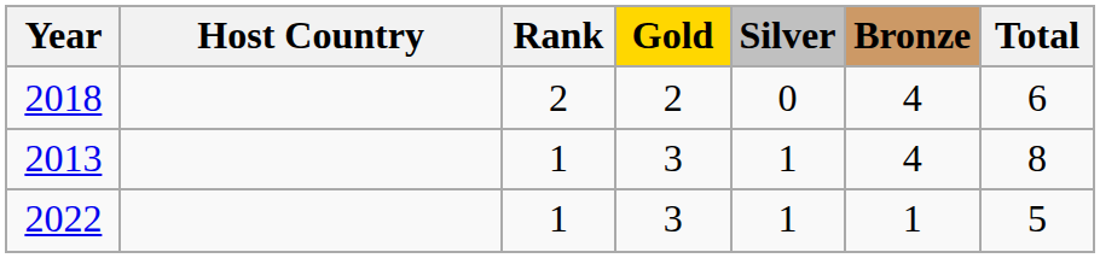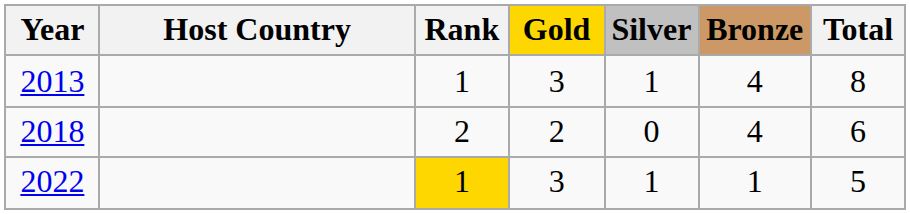 <table class="wikitable">
 <tr>
 <th width=40>Year</th>
 <th width=150>Host Country</th>
 <th width=40>Rank</th>
 <td width=40 bgcolor=gold align="center"><strong>Gold</strong></td>
 <td width=40 bgcolor=silver align="center"><strong>Silver</strong></td>
 <td width=4 bgcolor=#cc9966 align="center"><strong>Bronze</strong></td>
 <th width=40>Total</th>
 </tr>
 <tr align="center">
+<td><a href='#'>2013</a></td>
+<td align="left"></td>
+<td>1</td>
+<td>3</td>
+<td>1</td>
+<td>4</td>
+<td>8</td>
+</tr>
+<tr align="center">
 <td><a href='#'>2018</a></td>
 <td align="left"></td>
 <td>2</td>
 <td>2</td>
 <td>0</td>
 <td>4</td>
 <td>6</td>
 </tr>
 <tr align="center">
-<td><a href='#'>2013</a></td>
-<td align="left"></td>
-<td>1</td>
-<td>3</td>
-<td>1</td>
-<td>4</td>
-<td>8</td>
-</tr>
-<tr align="center">
 <td><a href='#'>2022</a></td>
 <td align="left"></td>
-<td>1</td>
+<td style="background: gold;">1</td>
 <td>3</td>
 <td>1</td>
 <td>1</td>
 <td>5</td>
 </tr>
 </table>
